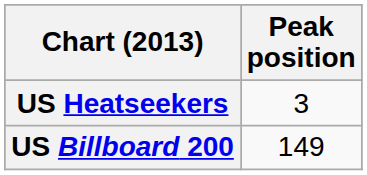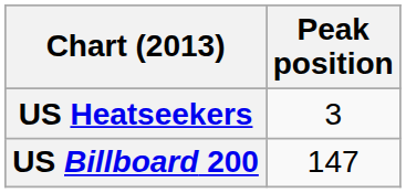 <table class="wikitable sortable plainrowheaders" style="text-align:center">
 <tr>
 <th scope="col">Chart (2013)</th>
 <th scope="col">Peak<br>position</th>
 </tr>
 <tr>
 <th scope="row">US <a href='#'>Heatseekers</a></th>
 <td>3</td>
 </tr>
 <tr>
 <th scope="row">US <a href='#'><em>Billboard</em> 200</a></th>
-<td>149</td>
+<td>147</td>
 </tr>
 </table>
